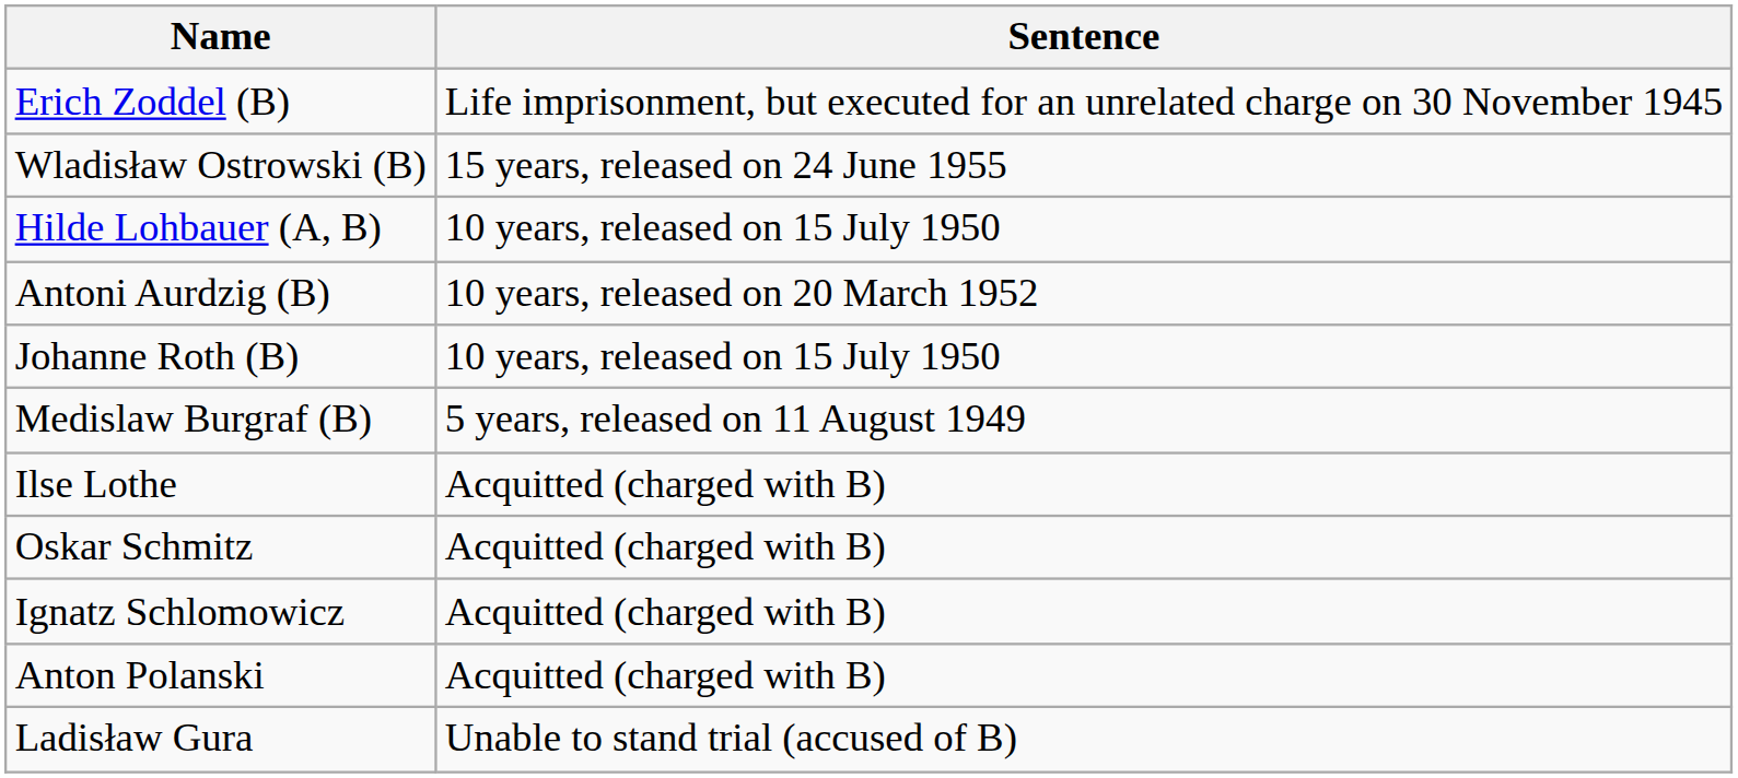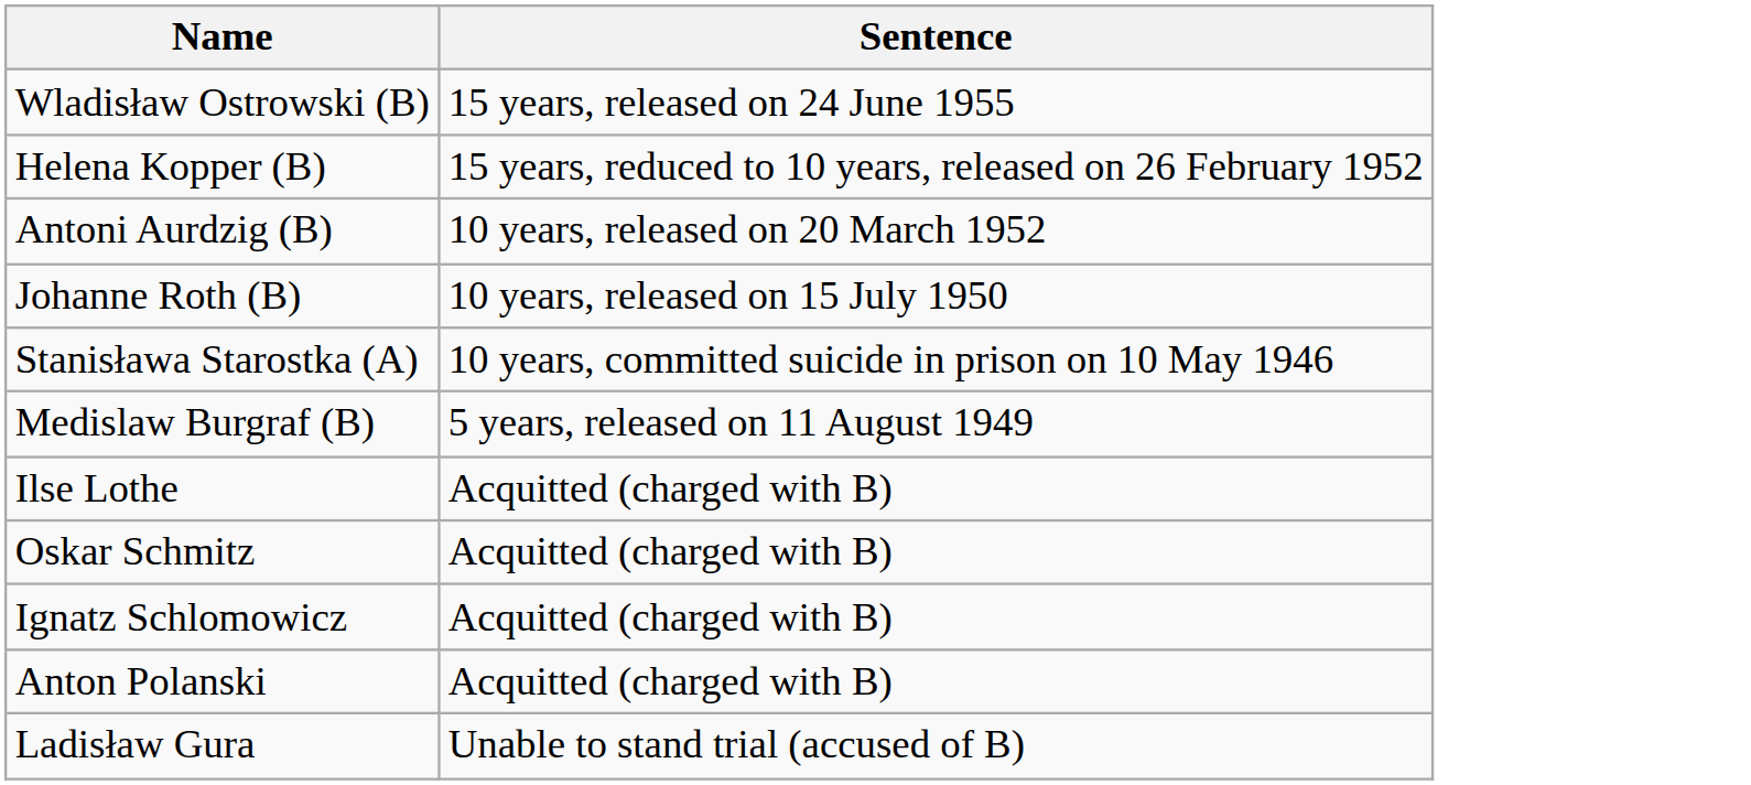 <table class="wikitable">
 <tr>
 <th align="left">Name</th>
 <th align="left">Sentence</th>
 </tr>
 <tr>
-<td><a href='#'>Erich Zoddel</a> (B)</td>
-<td>Life imprisonment, but executed for an unrelated charge on 30 November 1945</td>
-</tr>
-<tr>
 <td>Wladisław Ostrowski (B)</td>
 <td>15 years, released on 24 June 1955</td>
 </tr>
 <tr>
-<td><a href='#'>Hilde Lohbauer</a> (A, B)</td>
-<td>10 years, released on 15 July 1950</td>
+<td>Helena Kopper (B)</td>
+<td>15 years, reduced to 10 years, released on 26 February 1952</td>
 </tr>
 <tr>
 <td>Antoni Aurdzig (B)</td>
 <td>10 years, released on 20 March 1952</td>
 </tr>
 <tr>
 <td>Johanne Roth (B)</td>
 <td>10 years, released on 15 July 1950</td>
+</tr>
+<tr>
+<td>Stanisława Starostka (A)</td>
+<td>10 years, committed suicide in prison on 10 May 1946</td>
 </tr>
 <tr>
 <td>Medislaw Burgraf (B)</td>
 <td>5 years, released on 11 August 1949</td>
 </tr>
 <tr>
 <td>Ilse Lothe</td>
 <td>Acquitted (charged with B)</td>
 </tr>
 <tr>
 <td>Oskar Schmitz</td>
 <td>Acquitted (charged with B)</td>
 </tr>
 <tr>
 <td>Ignatz Schlomowicz</td>
 <td>Acquitted (charged with B)</td>
 </tr>
 <tr>
 <td>Anton Polanski</td>
 <td>Acquitted (charged with B)</td>
 </tr>
 <tr>
 <td>Ladisław Gura</td>
 <td>Unable to stand trial (accused of B)</td>
 </tr>
 </table>
